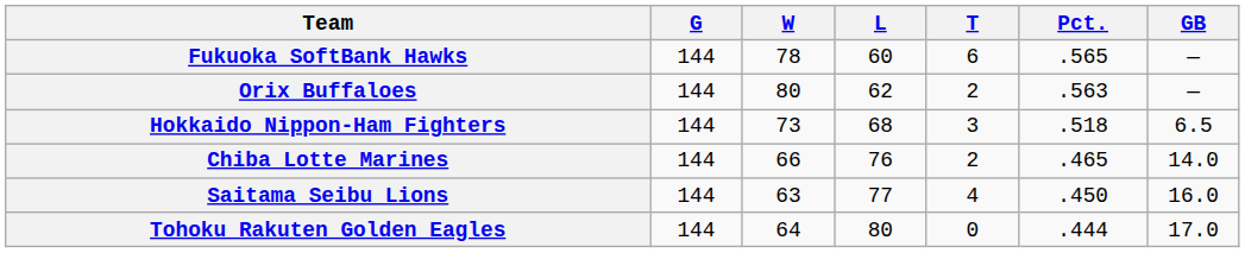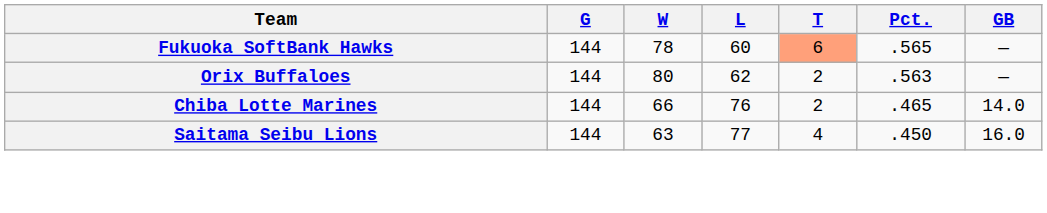 <table class="wikitable plainrowheaders" width="60%" style="text-align:center;">
 <tr>
 <th scope="col" width="35%">Team</th>
 <th scope="col" width="5%"><a href='#'>G</a></th>
 <th scope="col" width="5%"><a href='#'>W</a></th>
 <th scope="col" width="5%"><a href='#'>L</a></th>
 <th scope="col" width="5%"><a href='#'>T</a></th>
 <th scope="col" width="7%"><a href='#'>Pct.</a></th>
 <th scope="col" width="5%"><a href='#'>GB</a></th>
 </tr>
 <tr>
 <th scope="row" style="text-align:center;"><a href='#'>Fukuoka SoftBank Hawks</a></th>
 <td>144</td>
 <td>78</td>
 <td>60</td>
-<td>6</td>
+<td style="background: lightsalmon;">6</td>
 <td>.565</td>
 <td>—</td>
 </tr>
 <tr>
 <th scope="row" style="text-align:center;"><a href='#'>Orix Buffaloes</a></th>
 <td>144</td>
 <td>80</td>
 <td>62</td>
 <td>2</td>
 <td>.563</td>
 <td>—</td>
-</tr>
-<tr>
-<th scope="row" style="text-align:center;"><a href='#'>Hokkaido Nippon-Ham Fighters</a></th>
-<td>144</td>
-<td>73</td>
-<td>68</td>
-<td>3</td>
-<td>.518</td>
-<td>6.5</td>
 </tr>
 <tr>
 <th scope="row" style="text-align:center;"><a href='#'>Chiba Lotte Marines</a></th>
 <td>144</td>
 <td>66</td>
 <td>76</td>
 <td>2</td>
 <td>.465</td>
 <td>14.0</td>
 </tr>
 <tr>
 <th scope="row" style="text-align:center;"><a href='#'>Saitama Seibu Lions</a></th>
 <td>144</td>
 <td>63</td>
 <td>77</td>
 <td>4</td>
 <td>.450</td>
 <td>16.0</td>
 </tr>
-<tr>
-<th scope="row" style="text-align:center;"><a href='#'>Tohoku Rakuten Golden Eagles</a></th>
-<td>144</td>
-<td>64</td>
-<td>80</td>
-<td>0</td>
-<td>.444</td>
-<td>17.0</td>
-</tr>
 </table>
